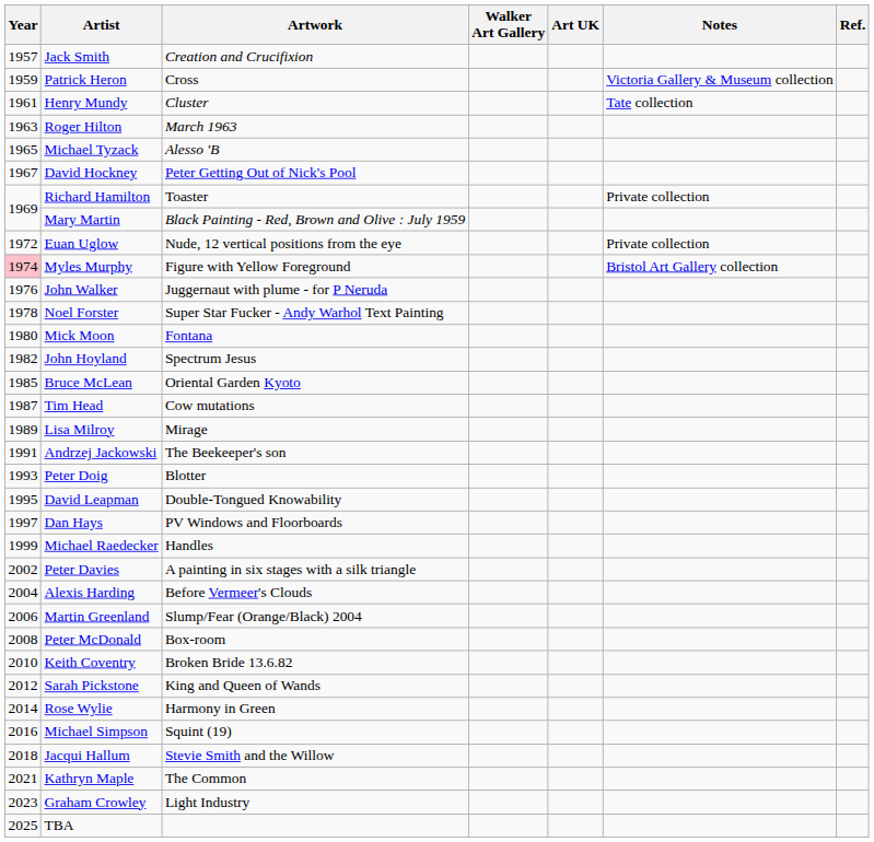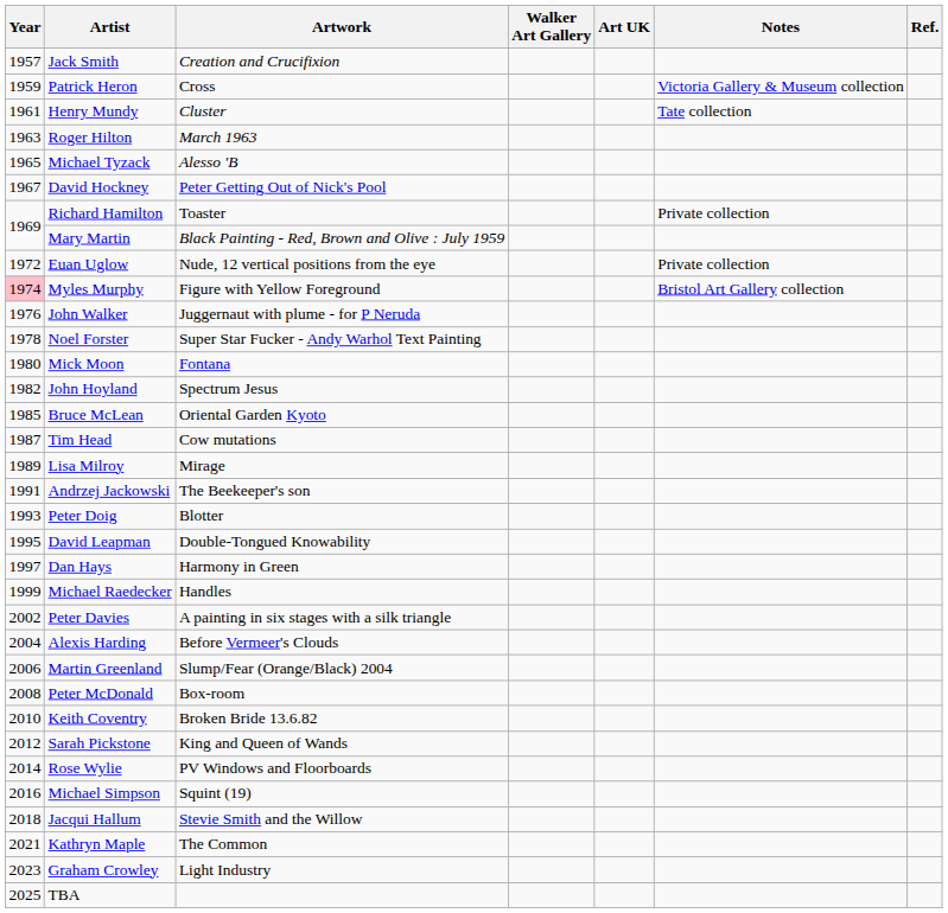 <table class="wikitable">
 <tr>
 <th>Year</th>
 <th>Artist</th>
 <th>Artwork</th>
 <th>Walker<br>Art Gallery</th>
 <th>Art UK</th>
 <th>Notes</th>
 <th>Ref.</th>
 </tr>
 <tr>
 <td>1957</td>
 <td><a href='#'>Jack Smith</a></td>
 <td><em>Creation and Crucifixion</em></td>
 <td></td>
 <td></td>
 <td></td>
 <td></td>
 </tr>
 <tr>
 <td>1959</td>
 <td><a href='#'>Patrick Heron</a></td>
 <td></em>Cross<em></td>
 <td></td>
 <td></td>
 <td><a href='#'>Victoria Gallery & Museum</a> collection</td>
 <td></td>
 </tr>
 <tr>
 <td>1961</td>
 <td><a href='#'>Henry Mundy</a></td>
 <td><em>Cluster</em></td>
 <td></td>
 <td></td>
 <td><a href='#'>Tate</a> collection</td>
 <td></td>
 </tr>
 <tr>
 <td>1963</td>
 <td><a href='#'>Roger Hilton</a></td>
 <td><em>March 1963</em></td>
 <td></td>
 <td></td>
 <td></td>
 <td></td>
 </tr>
 <tr>
 <td>1965</td>
 <td><a href='#'>Michael Tyzack</a></td>
 <td><em>Alesso 'B<strong></td>
 <td></td>
 <td></td>
 <td></td>
 <td></td>
 </tr>
 <tr>
 <td>1967</td>
 <td><a href='#'>David Hockney</a></td>
 <td></em><a href='#'>Peter Getting Out of Nick's Pool</a><em></td>
 <td></td>
 <td></td>
 <td></td>
 <td></td>
 </tr>
 <tr>
 <td rowspan="2">1969</td>
 <td><a href='#'>Richard Hamilton</a></td>
 <td></em>Toaster<em></td>
 <td></td>
 <td></td>
 <td>Private collection</td>
 <td></td>
 </tr>
 <tr>
 <td><a href='#'>Mary Martin</a></td>
 <td><em>Black Painting - Red, Brown and Olive : July 1959</em></td>
 <td></td>
 <td></td>
 <td></td>
 <td></td>
 </tr>
 <tr>
 <td>1972</td>
 <td><a href='#'>Euan Uglow</a></td>
 <td></em>Nude, 12 vertical positions from the eye<em></td>
 <td></td>
 <td></td>
 <td>Private collection</td>
 <td></td>
 </tr>
 <tr>
 <td style="background: pink;">1974</td>
 <td><a href='#'>Myles Murphy</a></td>
 <td></em>Figure with Yellow Foreground<em></td>
 <td></td>
 <td></td>
 <td><a href='#'>Bristol Art Gallery</a> collection</td>
 <td></td>
 </tr>
 <tr>
 <td>1976</td>
 <td><a href='#'>John Walker</a></td>
 <td></em>Juggernaut with plume - for <a href='#'>P Neruda</a><em></td>
 <td></td>
 <td></td>
 <td></td>
 <td></td>
 </tr>
 <tr>
 <td>1978</td>
 <td><a href='#'>Noel Forster</a></td>
 <td></em>Super Star Fucker - <a href='#'>Andy Warhol</a> Text Painting<em></td>
 <td></td>
 <td></td>
 <td></td>
 <td></td>
 </tr>
 <tr>
 <td>1980</td>
 <td><a href='#'>Mick Moon</a></td>
 <td><a href='#'></em>Fontana<em></a></td>
 <td></td>
 <td></td>
 <td></td>
 <td></td>
 </tr>
 <tr>
 <td>1982</td>
 <td><a href='#'>John Hoyland</a></td>
 <td></em>Spectrum Jesus<em></td>
 <td></td>
 <td></td>
 <td></td>
 <td></td>
 </tr>
 <tr>
 <td>1985</td>
 <td><a href='#'>Bruce McLean</a></td>
 <td></em>Oriental Garden <a href='#'>Kyoto</a><em></td>
 <td></td>
 <td></td>
 <td></td>
 <td></td>
 </tr>
 <tr>
 <td>1987</td>
 <td><a href='#'>Tim Head</a></td>
 <td></em>Cow mutations<em></td>
 <td></td>
 <td></td>
 <td></td>
 <td></td>
 </tr>
 <tr>
 <td>1989</td>
 <td><a href='#'>Lisa Milroy</a></td>
 <td></em>Mirage<em></td>
 <td></td>
 <td></td>
 <td></td>
 <td></td>
 </tr>
 <tr>
 <td>1991</td>
 <td><a href='#'>Andrzej Jackowski</a></td>
 <td></em>The Beekeeper's son<em></td>
 <td></td>
 <td></td>
 <td></td>
 <td></td>
 </tr>
 <tr>
 <td>1993</td>
 <td><a href='#'>Peter Doig</a></td>
 <td></em>Blotter<em></td>
 <td></td>
 <td></td>
 <td></td>
 <td></td>
 </tr>
 <tr>
 <td>1995</td>
 <td><a href='#'>David Leapman</a></td>
 <td></em>Double-Tongued Knowability<em></td>
 <td></td>
 <td></td>
 <td></td>
 <td></td>
 </tr>
 <tr>
 <td>1997</td>
 <td><a href='#'>Dan Hays</a></td>
-<td></em>PV Windows and Floorboards<em></td>
+<td></em>Harmony in Green<em></td>
 <td></td>
 <td></td>
 <td></td>
 <td></td>
 </tr>
 <tr>
 <td>1999</td>
 <td><a href='#'>Michael Raedecker</a></td>
 <td></em>Handles<em></td>
 <td></td>
 <td></td>
 <td></td>
 <td></td>
 </tr>
 <tr>
 <td>2002</td>
 <td><a href='#'>Peter Davies</a></td>
 <td></em>A painting in six stages with a silk triangle<em></td>
 <td></td>
 <td></td>
 <td></td>
 <td></td>
 </tr>
 <tr>
 <td>2004</td>
 <td><a href='#'>Alexis Harding</a></td>
 <td></em>Before <a href='#'>Vermeer</a>'s Clouds<em></td>
 <td></td>
 <td></td>
 <td></td>
 <td></td>
 </tr>
 <tr>
 <td>2006</td>
 <td><a href='#'>Martin Greenland</a></td>
 <td></em>Slump/Fear (Orange/Black) 2004<em></td>
 <td></td>
 <td></td>
 <td></td>
 <td></td>
 </tr>
 <tr>
 <td>2008</td>
 <td><a href='#'>Peter McDonald</a></td>
 <td></em>Box-room<em></td>
 <td></td>
 <td></td>
 <td></td>
 <td></td>
 </tr>
 <tr>
 <td>2010</td>
 <td><a href='#'>Keith Coventry</a></td>
 <td></em>Broken Bride 13.6.82<em></td>
 <td></td>
 <td></td>
 <td></td>
 <td></td>
 </tr>
 <tr>
 <td>2012</td>
 <td><a href='#'>Sarah Pickstone</a></td>
 <td></em>King and Queen of Wands<em></td>
 <td></td>
 <td></td>
 <td></td>
 <td></td>
 </tr>
 <tr>
 <td>2014</td>
 <td><a href='#'>Rose Wylie</a></td>
-<td></em>Harmony in Green<em></td>
+<td></em>PV Windows and Floorboards<em></td>
 <td></td>
 <td></td>
 <td></td>
 <td></td>
 </tr>
 <tr>
 <td>2016</td>
 <td><a href='#'>Michael Simpson</a></td>
 <td></em>Squint (19)<em></td>
 <td></td>
 <td></td>
 <td></td>
 <td></td>
 </tr>
 <tr>
 <td>2018</td>
 <td><a href='#'>Jacqui Hallum</a></td>
 <td></em><a href='#'>Stevie Smith</a> and the Willow<em></td>
 <td></td>
 <td></td>
 <td></td>
 <td></td>
 </tr>
 <tr>
 <td>2021</td>
 <td><a href='#'>Kathryn Maple</a></td>
 <td></em>The Common<em></td>
 <td></td>
 <td></td>
 <td></td>
 <td></td>
 </tr>
 <tr>
 <td>2023</td>
 <td><a href='#'>Graham Crowley</a></td>
 <td></em>Light Industry<em></td>
 <td></td>
 <td></td>
 <td></td>
 <td></td>
 </tr>
 <tr>
 <td>2025</td>
 <td>TBA</td>
 <td></td>
 <td></td>
 <td></td>
 <td></td>
 <td></td>
 </tr>
 </table>
